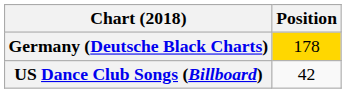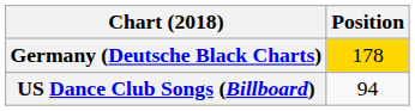 <table class="wikitable sortable plainrowheaders">
 <tr>
 <th style="text-align:center;">Chart (2018)</th>
 <th style="text-align:center;">Position</th>
 </tr>
 <tr>
 <th scope="row">Germany (<a href='#'>Deutsche Black Charts</a>)</th>
 <td style="background: gold; text-align:center;">178</td>
 </tr>
 <tr>
 <th scope="row">US <a href='#'>Dance Club Songs</a> (<em><a href='#'>Billboard</a></em>)</th>
-<td style="text-align:center;">42</td>
+<td style="text-align:center;">94</td>
 </tr>
 </table>
